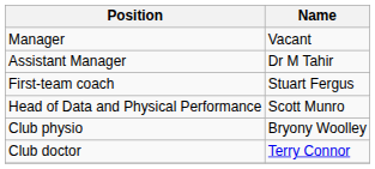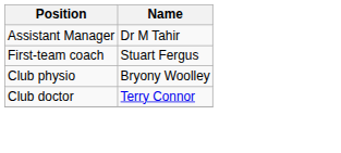 <table class="wikitable">
 <tr>
 <th>Position</th>
 <th>Name</th>
-</tr>
-<tr>
-<td>Manager</td>
-<td>Vacant</td>
 </tr>
 <tr>
 <td>Assistant Manager</td>
 <td>Dr M Tahir</td>
 </tr>
 <tr>
 <td>First-team coach</td>
 <td>Stuart Fergus</td>
-</tr>
-<tr>
-<td>Head of Data and Physical Performance</td>
-<td>Scott Munro</td>
 </tr>
 <tr>
 <td>Club physio</td>
 <td>Bryony Woolley</td>
 </tr>
 <tr>
 <td>Club doctor</td>
 <td><a href='#'>Terry Connor</a></td>
 </tr>
 <tr>
 </tr>
 </table>
